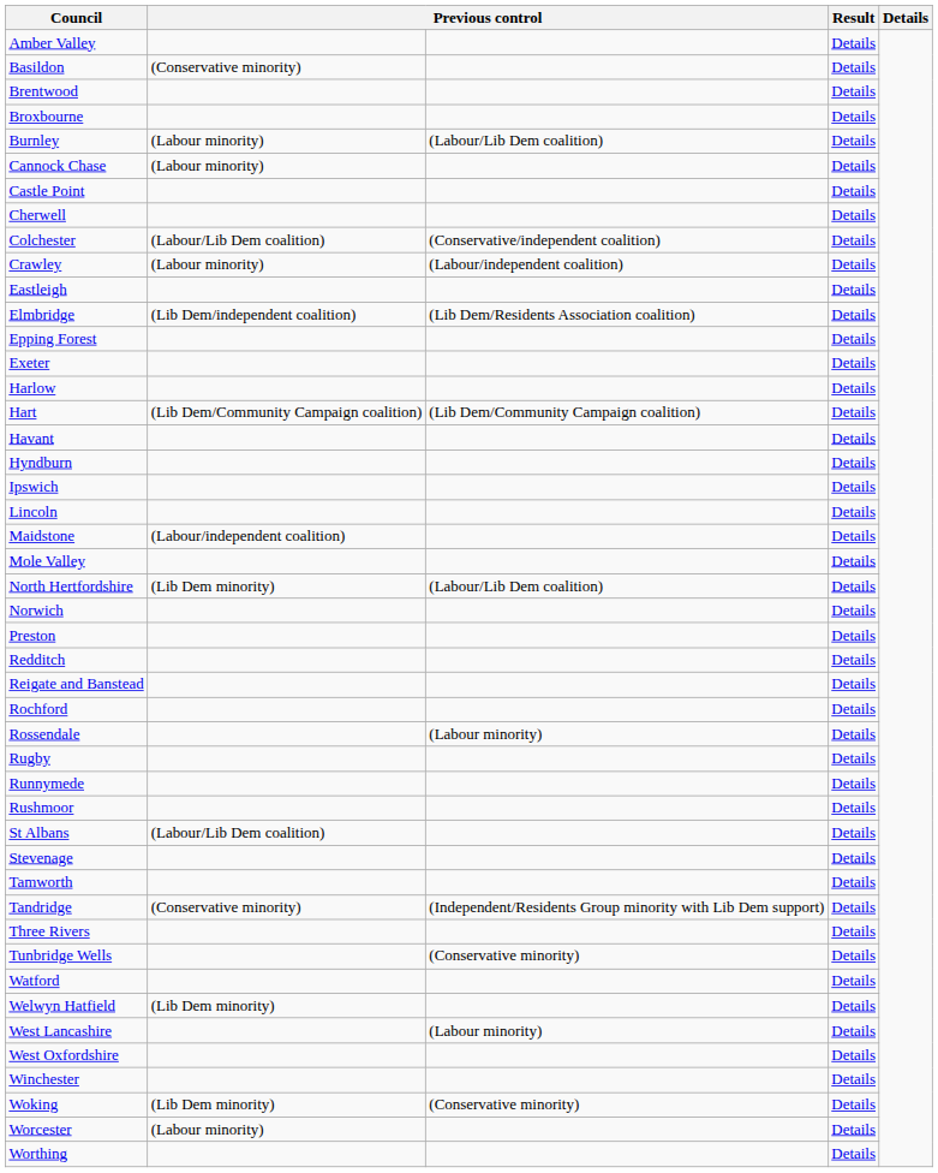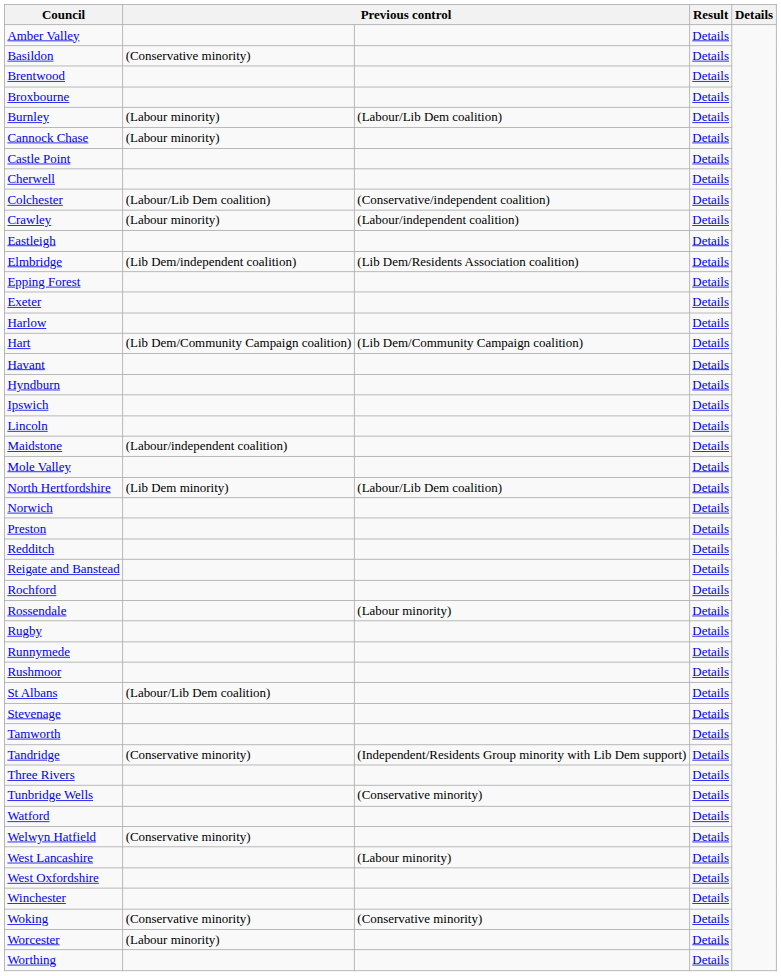 <table class="wikitable">
 <tr>
 <th scope="col">Council</th>
 <th colspan=2>Previous control</th>
 <th colspan=2>Result</th>
 <th colspan=2>Details</th>
 </tr>
 <tr>
 <td><a href='#'>Amber Valley</a></td>
 <td></td>
 <td></td>
 <td><a href='#'>Details</a></td>
 </tr>
 <tr>
 <td><a href='#'>Basildon</a></td>
 <td> (Conservative minority)</td>
 <td></td>
 <td><a href='#'>Details</a></td>
 </tr>
 <tr>
 <td><a href='#'>Brentwood</a></td>
 <td></td>
 <td></td>
 <td><a href='#'>Details</a></td>
 </tr>
 <tr>
 <td><a href='#'>Broxbourne</a></td>
 <td></td>
 <td></td>
 <td><a href='#'>Details</a></td>
 </tr>
 <tr>
 <td><a href='#'>Burnley</a></td>
 <td> (Labour minority)</td>
 <td> (Labour/Lib Dem coalition)</td>
 <td><a href='#'>Details</a></td>
 </tr>
 <tr>
 <td><a href='#'>Cannock Chase</a></td>
 <td> (Labour minority)</td>
 <td></td>
 <td><a href='#'>Details</a></td>
 </tr>
 <tr>
 <td><a href='#'>Castle Point</a></td>
 <td></td>
 <td></td>
 <td><a href='#'>Details</a></td>
 </tr>
 <tr>
 <td><a href='#'>Cherwell</a></td>
 <td></td>
 <td></td>
 <td><a href='#'>Details</a></td>
 </tr>
 <tr>
 <td><a href='#'>Colchester</a></td>
 <td> (Labour/Lib Dem coalition)</td>
 <td> (Conservative/independent coalition)</td>
 <td><a href='#'>Details</a></td>
 </tr>
 <tr>
 <td><a href='#'>Crawley</a></td>
 <td> (Labour minority)</td>
 <td> (Labour/independent coalition)</td>
 <td><a href='#'>Details</a></td>
 </tr>
 <tr>
 <td><a href='#'>Eastleigh</a></td>
 <td></td>
 <td></td>
 <td><a href='#'>Details</a></td>
 </tr>
 <tr>
 <td><a href='#'>Elmbridge</a></td>
 <td> (Lib Dem/independent coalition)</td>
 <td> (Lib Dem/Residents Association coalition)</td>
 <td><a href='#'>Details</a></td>
 </tr>
 <tr>
 <td><a href='#'>Epping Forest</a></td>
 <td></td>
 <td></td>
 <td><a href='#'>Details</a></td>
 </tr>
 <tr>
 <td><a href='#'>Exeter</a></td>
 <td></td>
 <td></td>
 <td><a href='#'>Details</a></td>
 </tr>
 <tr>
 <td><a href='#'>Harlow</a></td>
 <td></td>
 <td></td>
 <td><a href='#'>Details</a></td>
 </tr>
 <tr>
 <td><a href='#'>Hart</a></td>
 <td> (Lib Dem/Community Campaign coalition)</td>
 <td> (Lib Dem/Community Campaign coalition)</td>
 <td><a href='#'>Details</a></td>
 </tr>
 <tr>
 <td><a href='#'>Havant</a></td>
 <td></td>
 <td></td>
 <td><a href='#'>Details</a></td>
 </tr>
 <tr>
 <td><a href='#'>Hyndburn</a></td>
 <td></td>
 <td></td>
 <td><a href='#'>Details</a></td>
 </tr>
 <tr>
 <td><a href='#'>Ipswich</a></td>
 <td></td>
 <td></td>
 <td><a href='#'>Details</a></td>
 </tr>
 <tr>
 <td><a href='#'>Lincoln</a></td>
 <td></td>
 <td></td>
 <td><a href='#'>Details</a></td>
 </tr>
 <tr>
 <td><a href='#'>Maidstone</a></td>
 <td> (Labour/independent coalition)</td>
 <td></td>
 <td><a href='#'>Details</a></td>
 </tr>
 <tr>
 <td><a href='#'>Mole Valley</a></td>
 <td></td>
 <td></td>
 <td><a href='#'>Details</a></td>
 </tr>
 <tr>
 <td><a href='#'>North Hertfordshire</a></td>
 <td> (Lib Dem minority)</td>
 <td> (Labour/Lib Dem coalition)</td>
 <td><a href='#'>Details</a></td>
 </tr>
 <tr>
 <td><a href='#'>Norwich</a></td>
 <td></td>
 <td></td>
 <td><a href='#'>Details</a></td>
 </tr>
 <tr>
 <td><a href='#'>Preston</a></td>
 <td></td>
 <td></td>
 <td><a href='#'>Details</a></td>
 </tr>
 <tr>
 <td><a href='#'>Redditch</a></td>
 <td></td>
 <td></td>
 <td><a href='#'>Details</a></td>
 </tr>
 <tr>
 <td><a href='#'>Reigate and Banstead</a></td>
 <td></td>
 <td></td>
 <td><a href='#'>Details</a></td>
 </tr>
 <tr>
 <td><a href='#'>Rochford</a></td>
 <td></td>
 <td></td>
 <td><a href='#'>Details</a></td>
 </tr>
 <tr>
 <td><a href='#'>Rossendale</a></td>
 <td></td>
 <td> (Labour minority)</td>
 <td><a href='#'>Details</a></td>
 </tr>
 <tr>
 <td><a href='#'>Rugby</a></td>
 <td></td>
 <td></td>
 <td><a href='#'>Details</a></td>
 </tr>
 <tr>
 <td><a href='#'>Runnymede</a></td>
 <td></td>
 <td></td>
 <td><a href='#'>Details</a></td>
 </tr>
 <tr>
 <td><a href='#'>Rushmoor</a></td>
 <td></td>
 <td></td>
 <td><a href='#'>Details</a></td>
 </tr>
 <tr>
 <td><a href='#'>St Albans</a></td>
 <td> (Labour/Lib Dem coalition)</td>
 <td></td>
 <td><a href='#'>Details</a></td>
 </tr>
 <tr>
 <td><a href='#'>Stevenage</a></td>
 <td></td>
 <td></td>
 <td><a href='#'>Details</a></td>
 </tr>
 <tr>
 <td><a href='#'>Tamworth</a></td>
 <td></td>
 <td></td>
 <td><a href='#'>Details</a></td>
 </tr>
 <tr>
 <td><a href='#'>Tandridge</a></td>
 <td> (Conservative minority)</td>
 <td> (Independent/Residents Group minority with Lib Dem support)</td>
 <td><a href='#'>Details</a></td>
 </tr>
 <tr>
 <td><a href='#'>Three Rivers</a></td>
 <td></td>
 <td></td>
 <td><a href='#'>Details</a></td>
 </tr>
 <tr>
 <td><a href='#'>Tunbridge Wells</a></td>
 <td></td>
 <td> (Conservative minority)</td>
 <td><a href='#'>Details</a></td>
 </tr>
 <tr>
 <td><a href='#'>Watford</a></td>
 <td></td>
 <td></td>
 <td><a href='#'>Details</a></td>
 </tr>
 <tr>
 <td><a href='#'>Welwyn Hatfield</a></td>
-<td> (Lib Dem minority)</td>
+<td> (Conservative minority)</td>
 <td></td>
 <td><a href='#'>Details</a></td>
 </tr>
 <tr>
 <td><a href='#'>West Lancashire</a></td>
 <td></td>
 <td> (Labour minority)</td>
 <td><a href='#'>Details</a></td>
 </tr>
 <tr>
 <td><a href='#'>West Oxfordshire</a></td>
 <td></td>
 <td></td>
 <td><a href='#'>Details</a></td>
 </tr>
 <tr>
 <td><a href='#'>Winchester</a></td>
 <td></td>
 <td></td>
 <td><a href='#'>Details</a></td>
 </tr>
 <tr>
 <td><a href='#'>Woking</a></td>
-<td> (Lib Dem minority)</td>
+<td> (Conservative minority)</td>
 <td> (Conservative minority)</td>
 <td><a href='#'>Details</a></td>
 </tr>
 <tr>
 <td><a href='#'>Worcester</a></td>
 <td> (Labour minority)</td>
 <td></td>
 <td><a href='#'>Details</a></td>
 </tr>
 <tr>
 <td><a href='#'>Worthing</a></td>
 <td></td>
 <td></td>
 <td><a href='#'>Details</a></td>
 </tr>
 </table>
